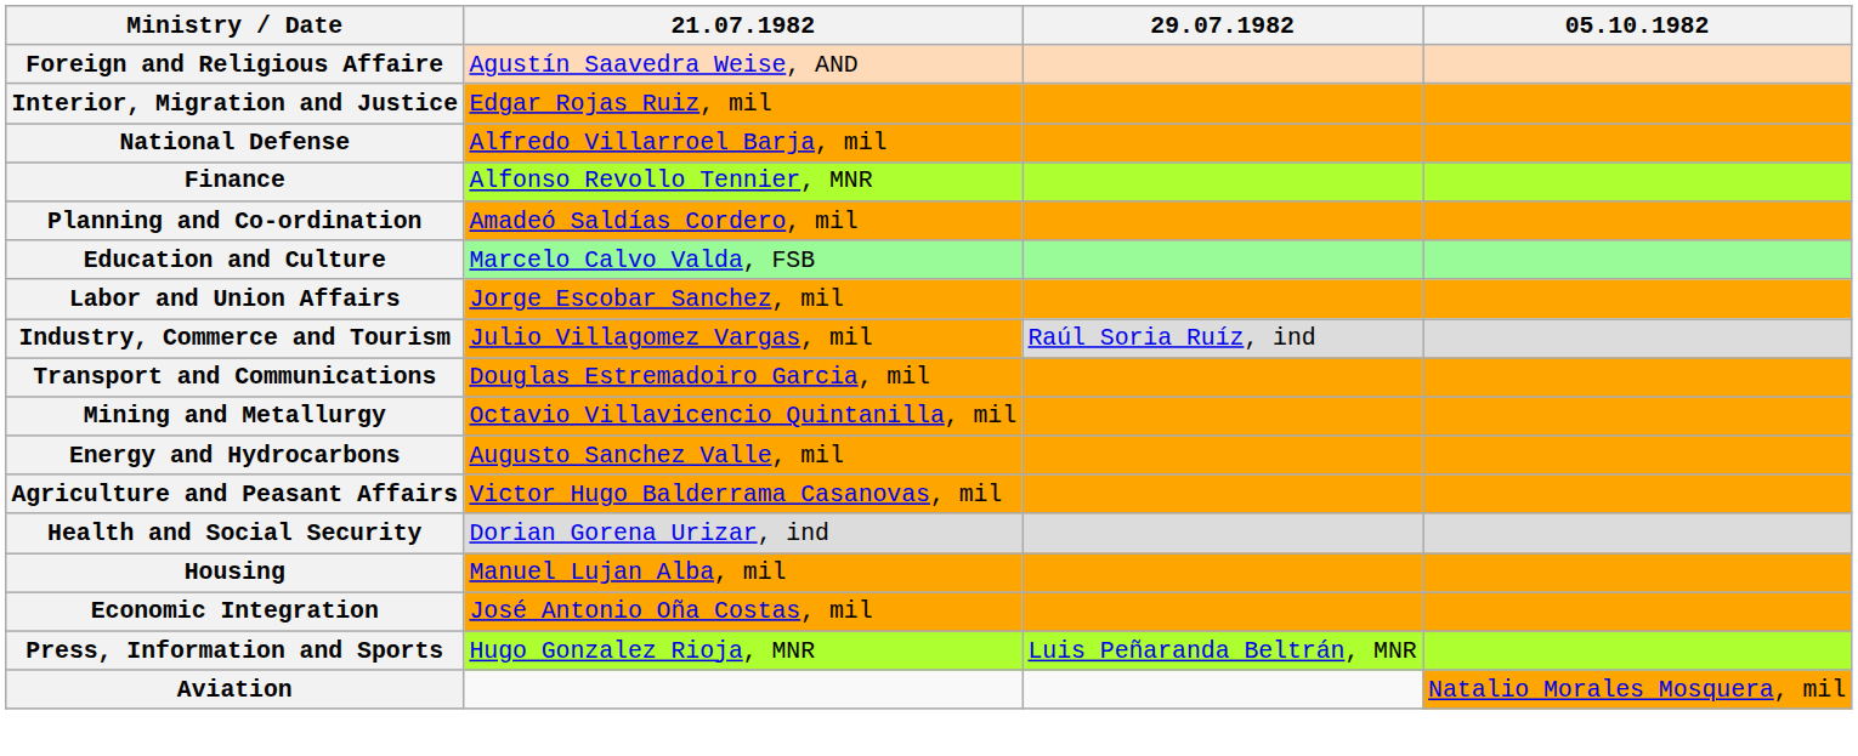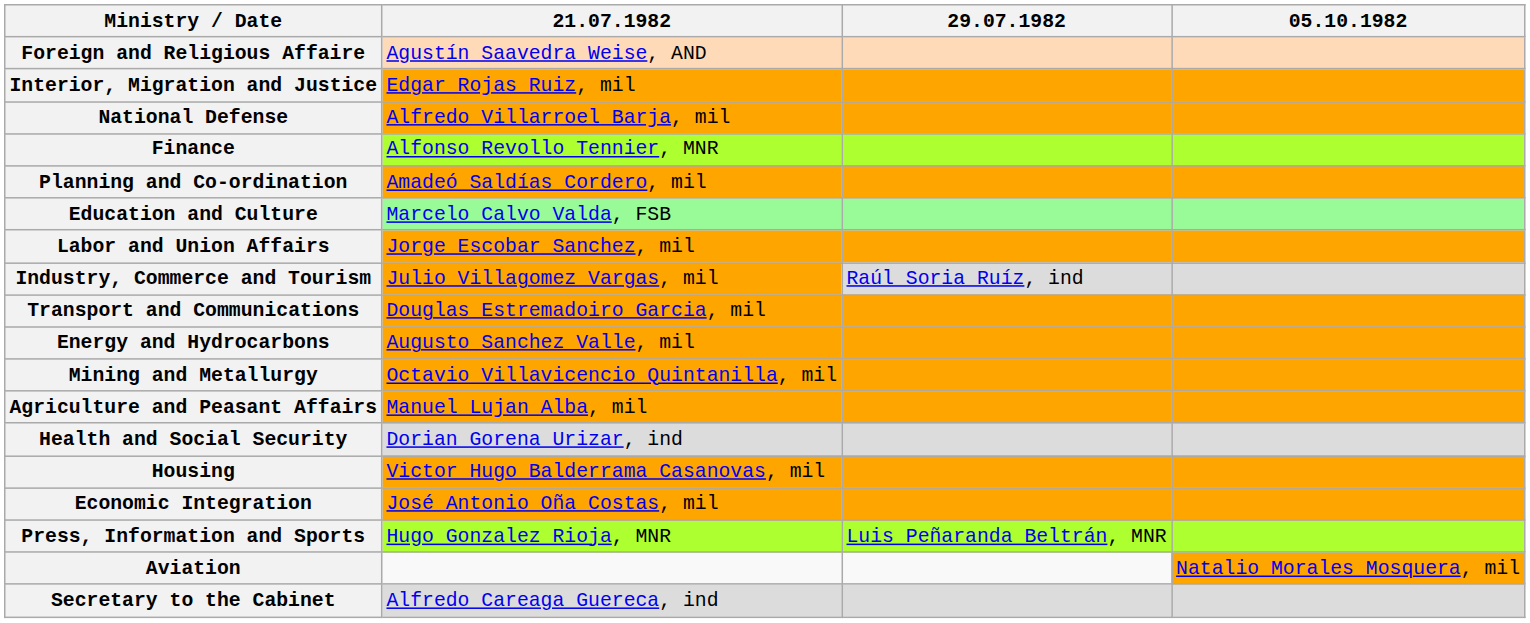 <table class="wikitable">
 <tr>
 <th>Ministry / Date</th>
 <th>21.07.1982 </th>
 <th>29.07.1982 </th>
 <th>05.10.1982 </th>
 </tr>
 <tr>
 <th>Foreign and Religious Affaire</th>
 <td style="background-color: #FFDAB9;"><a href='#'>Agustín Saavedra Weise</a>, AND</td>
 <td style="background-color: #FFDAB9;"></td>
 <td style="background-color: #FFDAB9;"></td>
 </tr>
 <tr>
 <th>Interior, Migration and Justice</th>
 <td style="background-color: #FFA500;"><a href='#'>Edgar Rojas Ruiz</a>, mil</td>
 <td style="background-color: #FFA500;"></td>
 <td style="background-color: #FFA500;"></td>
 </tr>
 <tr>
 <th>National Defense</th>
 <td style="background-color: #FFA500;"><a href='#'>Alfredo Villarroel Barja</a>, mil</td>
 <td style="background-color: #FFA500;"></td>
 <td style="background-color: #FFA500;"></td>
 </tr>
 <tr>
 <th>Finance</th>
 <td style="background-color: #ADFF2F;"><a href='#'>Alfonso Revollo Tennier</a>, MNR</td>
 <td style="background-color: #ADFF2F;"></td>
 <td style="background-color: #ADFF2F;"></td>
 </tr>
 <tr>
 <th>Planning and Co-ordination</th>
 <td style="background-color: #FFA500;"><a href='#'>Amadeó Saldías Cordero</a>, mil</td>
 <td style="background-color: #FFA500;"></td>
 <td style="background-color: #FFA500;"></td>
 </tr>
 <tr>
 <th>Education and Culture</th>
 <td style="background-color: #98FB98;"><a href='#'>Marcelo Calvo Valda</a>, FSB</td>
 <td style="background-color: #98FB98;"></td>
 <td style="background-color: #98FB98;"></td>
 </tr>
 <tr>
 <th>Labor and Union Affairs</th>
 <td style="background-color: #FFA500;"><a href='#'>Jorge Escobar Sanchez</a>, mil</td>
 <td style="background-color: #FFA500;"></td>
 <td style="background-color: #FFA500;"></td>
 </tr>
 <tr>
 <th>Industry, Commerce and Tourism</th>
 <td style="background-color: #FFA500;"><a href='#'>Julio Villagomez Vargas</a>, mil</td>
 <td style="background-color: #DCDCDC;"><a href='#'>Raúl Soria Ruíz</a>, ind</td>
 <td style="background-color: #DCDCDC;"></td>
 </tr>
 <tr>
 <th>Transport and Communications</th>
 <td style="background-color: #FFA500;"><a href='#'>Douglas Estremadoiro Garcia</a>, mil</td>
 <td style="background-color: #FFA500;"></td>
 <td style="background-color: #FFA500;"></td>
 </tr>
 <tr>
+<th>Energy and Hydrocarbons</th>
+<td style="background-color: #FFA500;"><a href='#'>Augusto Sanchez Valle</a>, mil</td>
+<td style="background-color: #FFA500;"></td>
+<td style="background-color: #FFA500;"></td>
+</tr>
+<tr>
 <th>Mining and Metallurgy</th>
 <td style="background-color: #FFA500;"><a href='#'>Octavio Villavicencio Quintanilla</a>, mil</td>
 <td style="background-color: #FFA500;"></td>
 <td style="background-color: #FFA500;"></td>
 </tr>
 <tr>
-<th>Energy and Hydrocarbons</th>
-<td style="background-color: #FFA500;"><a href='#'>Augusto Sanchez Valle</a>, mil</td>
-<td style="background-color: #FFA500;"></td>
-<td style="background-color: #FFA500;"></td>
-</tr>
-<tr>
 <th>Agriculture and Peasant Affairs</th>
-<td style="background-color: #FFA500;"><a href='#'>Victor Hugo Balderrama Casanovas</a>, mil</td>
+<td style="background-color: #FFA500;"><a href='#'>Manuel Lujan Alba</a>, mil</td>
 <td style="background-color: #FFA500;"></td>
 <td style="background-color: #FFA500;"></td>
 </tr>
 <tr>
 <th>Health and Social Security</th>
 <td style="background-color: #DCDCDC;"><a href='#'>Dorian Gorena Urizar</a>, ind</td>
 <td style="background-color: #DCDCDC;"></td>
 <td style="background-color: #DCDCDC;"></td>
 </tr>
 <tr>
 <th>Housing</th>
-<td style="background-color: #FFA500;"><a href='#'>Manuel Lujan Alba</a>, mil</td>
+<td style="background-color: #FFA500;"><a href='#'>Victor Hugo Balderrama Casanovas</a>, mil</td>
 <td style="background-color: #FFA500;"></td>
 <td style="background-color: #FFA500;"></td>
 </tr>
 <tr>
 <th>Economic Integration</th>
 <td style="background-color: #FFA500;"><a href='#'>José Antonio Oña Costas</a>, mil</td>
 <td style="background-color: #FFA500;"></td>
 <td style="background-color: #FFA500;"></td>
 </tr>
 <tr>
 <th>Press, Information and Sports</th>
 <td style="background-color: #ADFF2F;"><a href='#'>Hugo Gonzalez Rioja</a>, MNR</td>
 <td style="background-color: #ADFF2F;"><a href='#'>Luis Peñaranda Beltrán</a>, MNR</td>
 <td style="background-color: #ADFF2F;"></td>
 </tr>
 <tr>
 <th>Aviation</th>
 <td></td>
 <td></td>
 <td style="background-color: #FFA500;"><a href='#'>Natalio Morales Mosquera</a>, mil</td>
 </tr>
+<tr>
+<th>Secretary to the Cabinet</th>
+<td style="background-color: #DCDCDC;"><a href='#'>Alfredo Careaga Guereca</a>, ind</td>
+<td style="background-color: #DCDCDC;"></td>
+<td style="background-color: #DCDCDC;"></td>
+</tr>
 </table>
